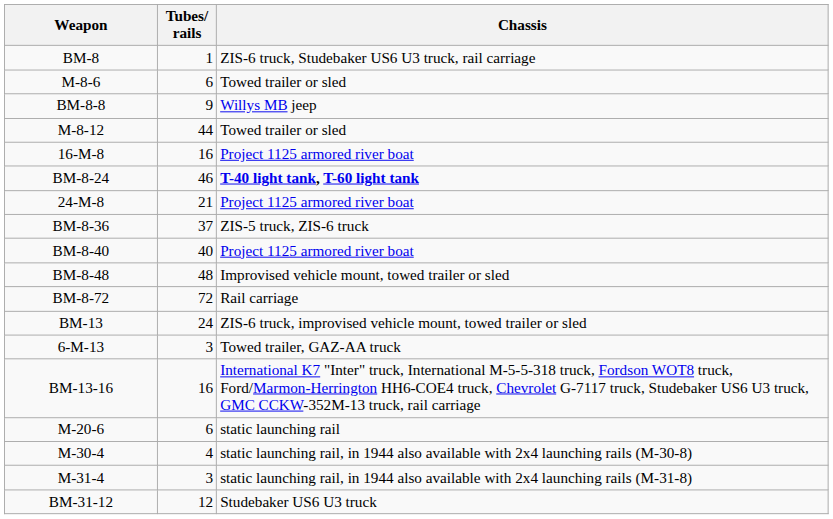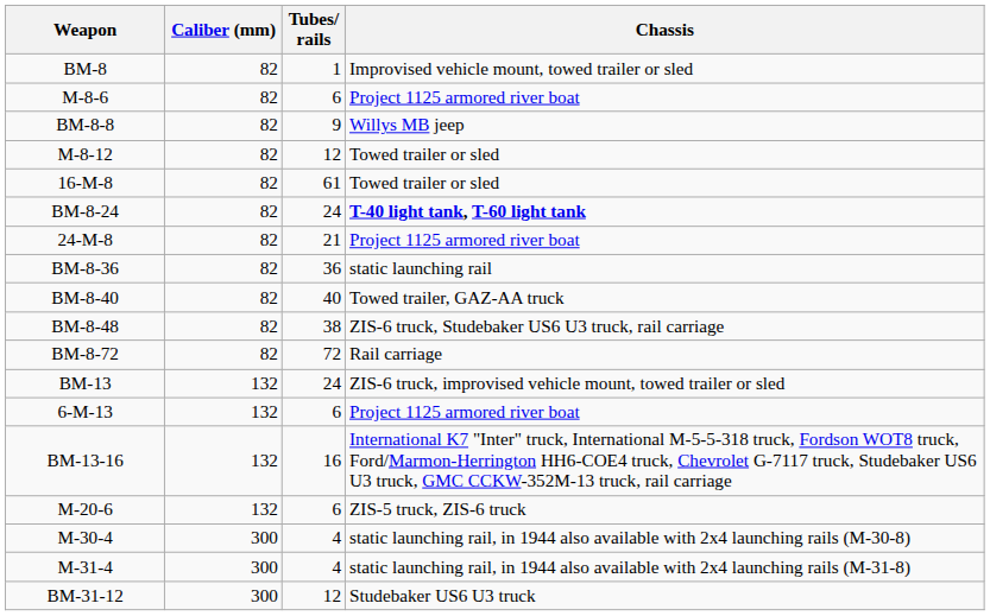 <table class="wikitable sortable">
 <tr>
 <th style="width:15%;">Weapon</th>
+<th style="width:11%;"><a href='#'>Caliber</a> (mm)</th>
 <th style="width:5%;">Tubes/<br>rails</th>
 <th style="width:60%;">Chassis</th>
 </tr>
 <tr>
 <td align="center">BM-8</td>
+<td align="right">82</td>
 <td align="right">1</td>
-<td>ZIS-6 truck, Studebaker US6 U3 truck, rail carriage</td>
+<td>Improvised vehicle mount, towed trailer or sled</td>
 </tr>
 <tr>
 <td align="center">M-8-6</td>
+<td align="right">82</td>
 <td align="right">6</td>
-<td>Towed trailer or sled</td>
+<td><a href='#'>Project 1125 armored river boat</a></td>
 </tr>
 <tr>
 <td align="center">BM-8-8</td>
+<td align="right">82</td>
 <td align="right">9</td>
 <td><a href='#'>Willys MB</a> jeep</td>
 </tr>
 <tr>
 <td align="center">M-8-12</td>
-<td align="right">44</td>
+<td align="right">82</td>
+<td align="right">12</td>
 <td>Towed trailer or sled</td>
 </tr>
 <tr>
 <td align="center">16-M-8</td>
-<td align="right">16</td>
-<td><a href='#'>Project 1125 armored river boat</a></td>
+<td align="right">82</td>
+<td align="right">61</td>
+<td>Towed trailer or sled</td>
 </tr>
 <tr>
 <td align="center">BM-8-24</td>
-<td align="right">46</td>
+<td align="right">82</td>
+<td align="right">24</td>
 <td><strong><a href='#'>T-40 light tank</a>, <a href='#'>T-60 light tank</a></strong></td>
 </tr>
 <tr>
 <td align="center">24-M-8</td>
+<td align="right">82</td>
 <td align="right">21</td>
 <td><a href='#'>Project 1125 armored river boat</a></td>
 </tr>
 <tr>
 <td align="center">BM-8-36</td>
-<td align="right">37</td>
-<td>ZIS-5 truck, ZIS-6 truck</td>
+<td align="right">82</td>
+<td align="right">36</td>
+<td>static launching rail</td>
 </tr>
 <tr>
 <td align="center">BM-8-40</td>
+<td align="right">82</td>
 <td align="right">40</td>
-<td><a href='#'>Project 1125 armored river boat</a></td>
+<td>Towed trailer, GAZ-AA truck</td>
 </tr>
 <tr>
 <td align="center">BM-8-48</td>
-<td align="right">48</td>
-<td>Improvised vehicle mount, towed trailer or sled</td>
+<td align="right">82</td>
+<td align="right">38</td>
+<td>ZIS-6 truck, Studebaker US6 U3 truck, rail carriage</td>
 </tr>
 <tr>
 <td align="center">BM-8-72</td>
+<td align="right">82</td>
 <td align="right">72</td>
 <td>Rail carriage</td>
 </tr>
 <tr>
 <td align="center">BM-13</td>
+<td align="right">132</td>
 <td align="right">24</td>
 <td>ZIS-6 truck, improvised vehicle mount, towed trailer or sled</td>
 </tr>
 <tr>
 <td align="center">6-M-13</td>
-<td align="right">3</td>
-<td>Towed trailer, GAZ-AA truck</td>
+<td align="right">132</td>
+<td align="right">6</td>
+<td><a href='#'>Project 1125 armored river boat</a></td>
 </tr>
 <tr>
 <td align="center">BM-13-16</td>
+<td align="right">132</td>
 <td align="right">16</td>
 <td><a href='#'>International K7</a> "Inter" truck, International M-5-5-318 truck, <a href='#'>Fordson WOT8</a> truck, Ford/<a href='#'>Marmon-Herrington</a> HH6-COE4 truck, <a href='#'>Chevrolet</a> G-7117 truck, Studebaker US6 U3 truck, <a href='#'>GMC CCKW</a>-352M-13 truck, rail carriage</td>
 </tr>
 <tr>
 <td align="center">M-20-6</td>
+<td align="right">132</td>
 <td align="right">6</td>
-<td>static launching rail</td>
+<td>ZIS-5 truck, ZIS-6 truck</td>
 </tr>
 <tr>
 <td align="center">M-30-4</td>
+<td align="right">300</td>
 <td align="right">4</td>
 <td>static launching rail, in 1944 also available with 2x4 launching rails (M-30-8)</td>
 </tr>
 <tr>
 <td align="center">M-31-4</td>
-<td align="right">3</td>
+<td align="right">300</td>
+<td align="right">4</td>
 <td>static launching rail, in 1944 also available with 2x4 launching rails (M-31-8)</td>
 </tr>
 <tr>
 <td align="center">BM-31-12</td>
+<td align="right">300</td>
 <td align="right">12</td>
 <td>Studebaker US6 U3 truck</td>
 </tr>
 </table>
